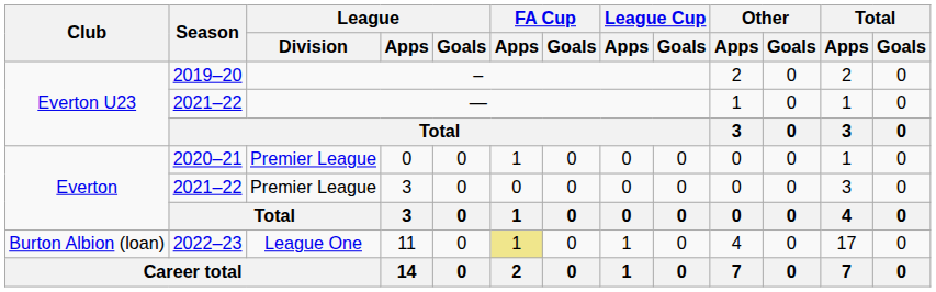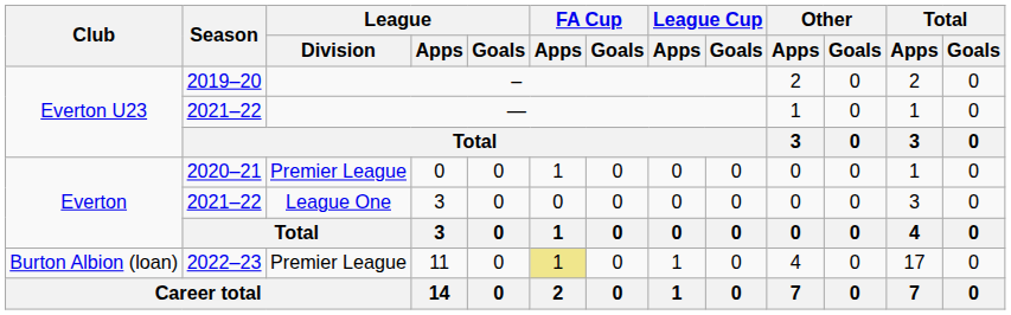 <table class=wikitable style="text-align: center">
 <tr>
 <th rowspan=2>Club</th>
 <th rowspan=2>Season</th>
 <th colspan=3>League</th>
 <th colspan=2><a href='#'>FA Cup</a></th>
 <th colspan=2><a href='#'>League Cup</a></th>
 <th colspan=2>Other</th>
 <th colspan=2>Total</th>
 </tr>
 <tr>
 <th>Division</th>
 <th>Apps</th>
 <th>Goals</th>
 <th>Apps</th>
 <th>Goals</th>
 <th>Apps</th>
 <th>Goals</th>
 <th>Apps</th>
 <th>Goals</th>
 <th>Apps</th>
 <th>Goals</th>
 </tr>
 <tr>
 <td rowspan="3"><a href='#'>Everton U23</a></td>
 <td><a href='#'>2019–20</a></td>
 <td colspan="7">–</td>
 <td>2</td>
 <td>0</td>
 <td>2</td>
 <td>0</td>
 </tr>
 <tr>
 <td><a href='#'>2021–22</a></td>
 <td colspan="7">—</td>
 <td>1</td>
 <td>0</td>
 <td>1</td>
 <td>0</td>
 </tr>
 <tr>
 <th colspan="8">Total</th>
 <th>3</th>
 <th>0</th>
 <th>3</th>
 <th>0</th>
 </tr>
 <tr>
 <td rowspan="3"><a href='#'>Everton</a></td>
 <td><a href='#'>2020–21</a></td>
 <td><a href='#'>Premier League</a></td>
 <td>0</td>
 <td>0</td>
 <td>1</td>
 <td>0</td>
 <td>0</td>
 <td>0</td>
 <td>0</td>
 <td>0</td>
 <td>1</td>
 <td>0</td>
 </tr>
 <tr>
 <td><a href='#'>2021–22</a></td>
-<td>Premier League</td>
+<td><a href='#'>League One</a></td>
 <td>3</td>
 <td>0</td>
 <td>0</td>
 <td>0</td>
 <td>0</td>
 <td>0</td>
 <td>0</td>
 <td>0</td>
 <td>3</td>
 <td>0</td>
 </tr>
 <tr>
 <th colspan="2">Total</th>
 <th>3</th>
 <th>0</th>
 <th>1</th>
 <th>0</th>
 <th>0</th>
 <th>0</th>
 <th>0</th>
 <th>0</th>
 <th>4</th>
 <th>0</th>
 </tr>
 <tr>
 <td><a href='#'>Burton Albion</a> (loan)</td>
 <td><a href='#'>2022–23</a></td>
-<td><a href='#'>League One</a></td>
+<td>Premier League</td>
 <td>11</td>
 <td>0</td>
 <td style="background: khaki;">1</td>
 <td>0</td>
 <td>1</td>
 <td>0</td>
 <td>4</td>
 <td>0</td>
 <td>17</td>
 <td>0</td>
 </tr>
 <tr>
 <th colspan="3">Career total</th>
 <th>14</th>
 <th>0</th>
 <th>2</th>
 <th>0</th>
 <th>1</th>
 <th>0</th>
 <th>7</th>
 <th>0</th>
 <th>7</th>
 <th>0</th>
 </tr>
 </table>
